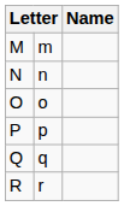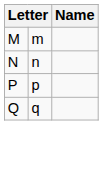 <table class=wikitable>
 <tr>
 <th colspan=2>Letter</th>
 <th>Name</th>
 </tr>
 <tr>
 <td>M</td>
 <td>m</td>
 <td></td>
 </tr>
 <tr>
 <td>N</td>
 <td>n</td>
 <td></td>
 </tr>
 <tr>
-<td>O</td>
-<td>o</td>
-<td></td>
-</tr>
-<tr>
 <td>P</td>
 <td>p</td>
 <td></td>
 </tr>
 <tr>
 <td>Q</td>
 <td>q</td>
 <td></td>
 </tr>
-<tr>
-<td>R</td>
-<td>r</td>
-<td></td>
-</tr>
 </table>
